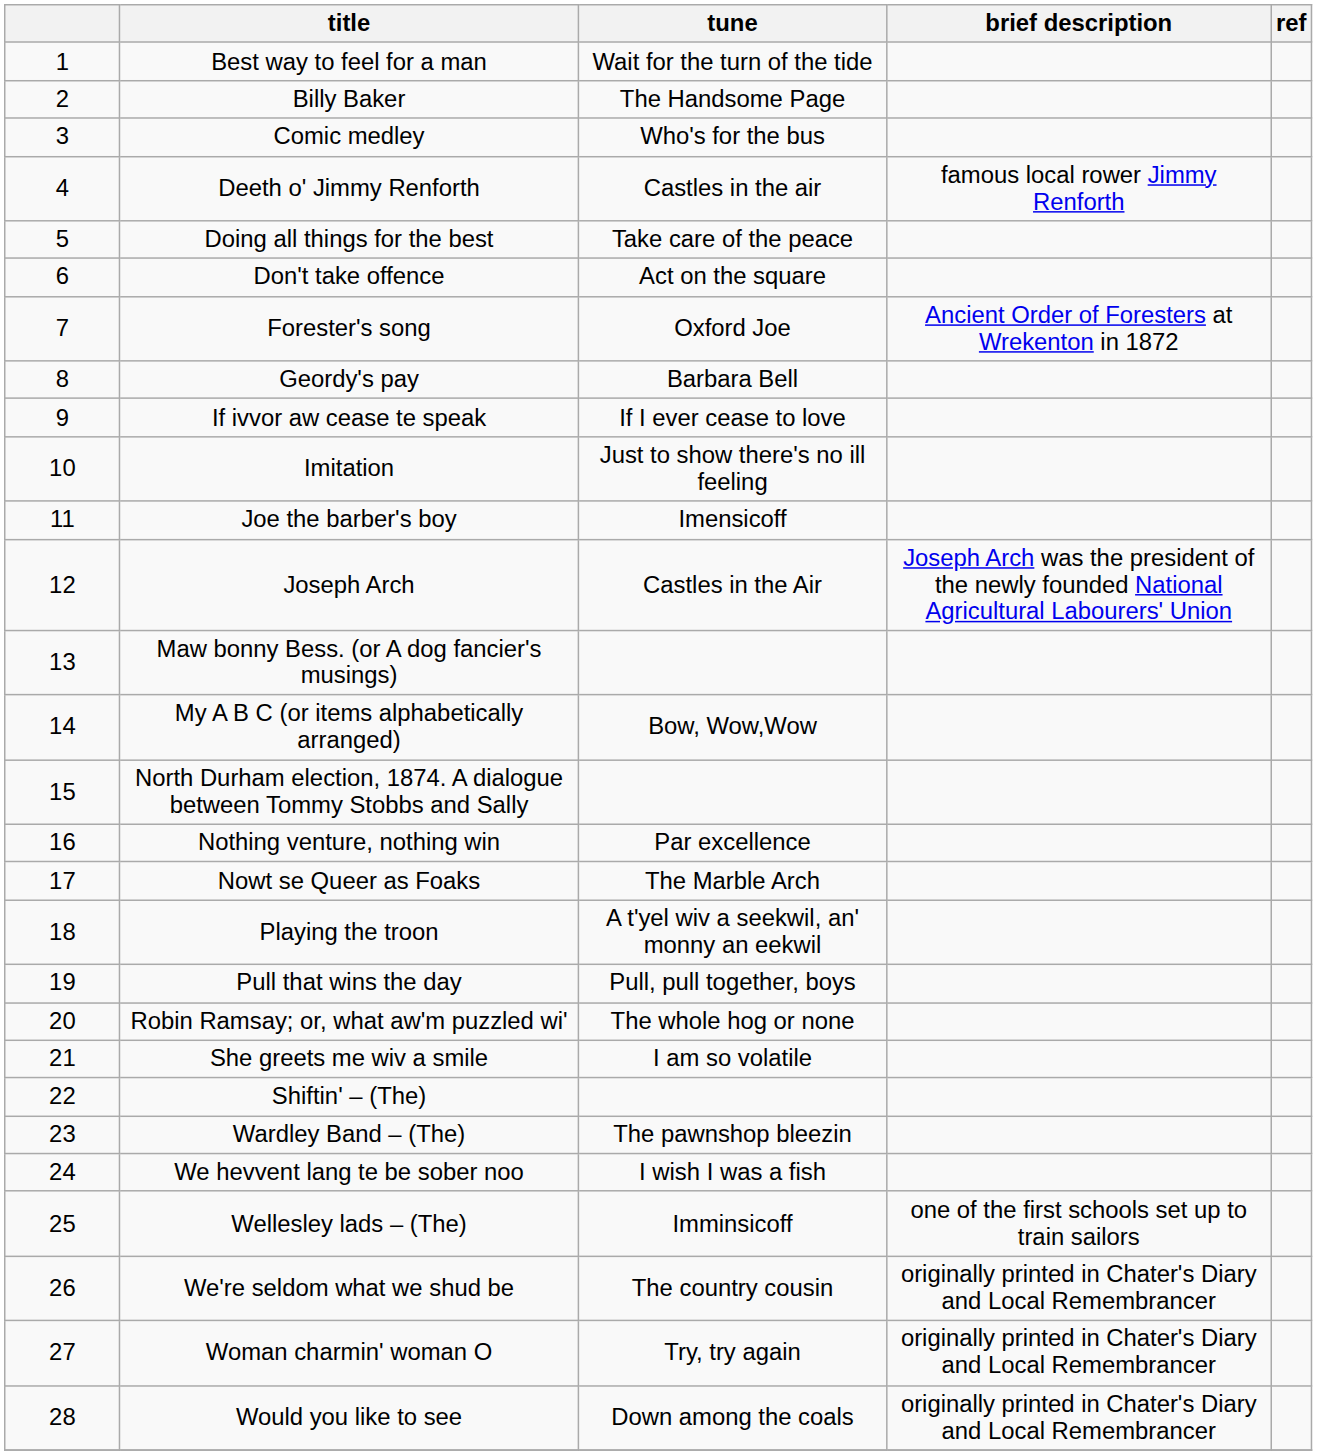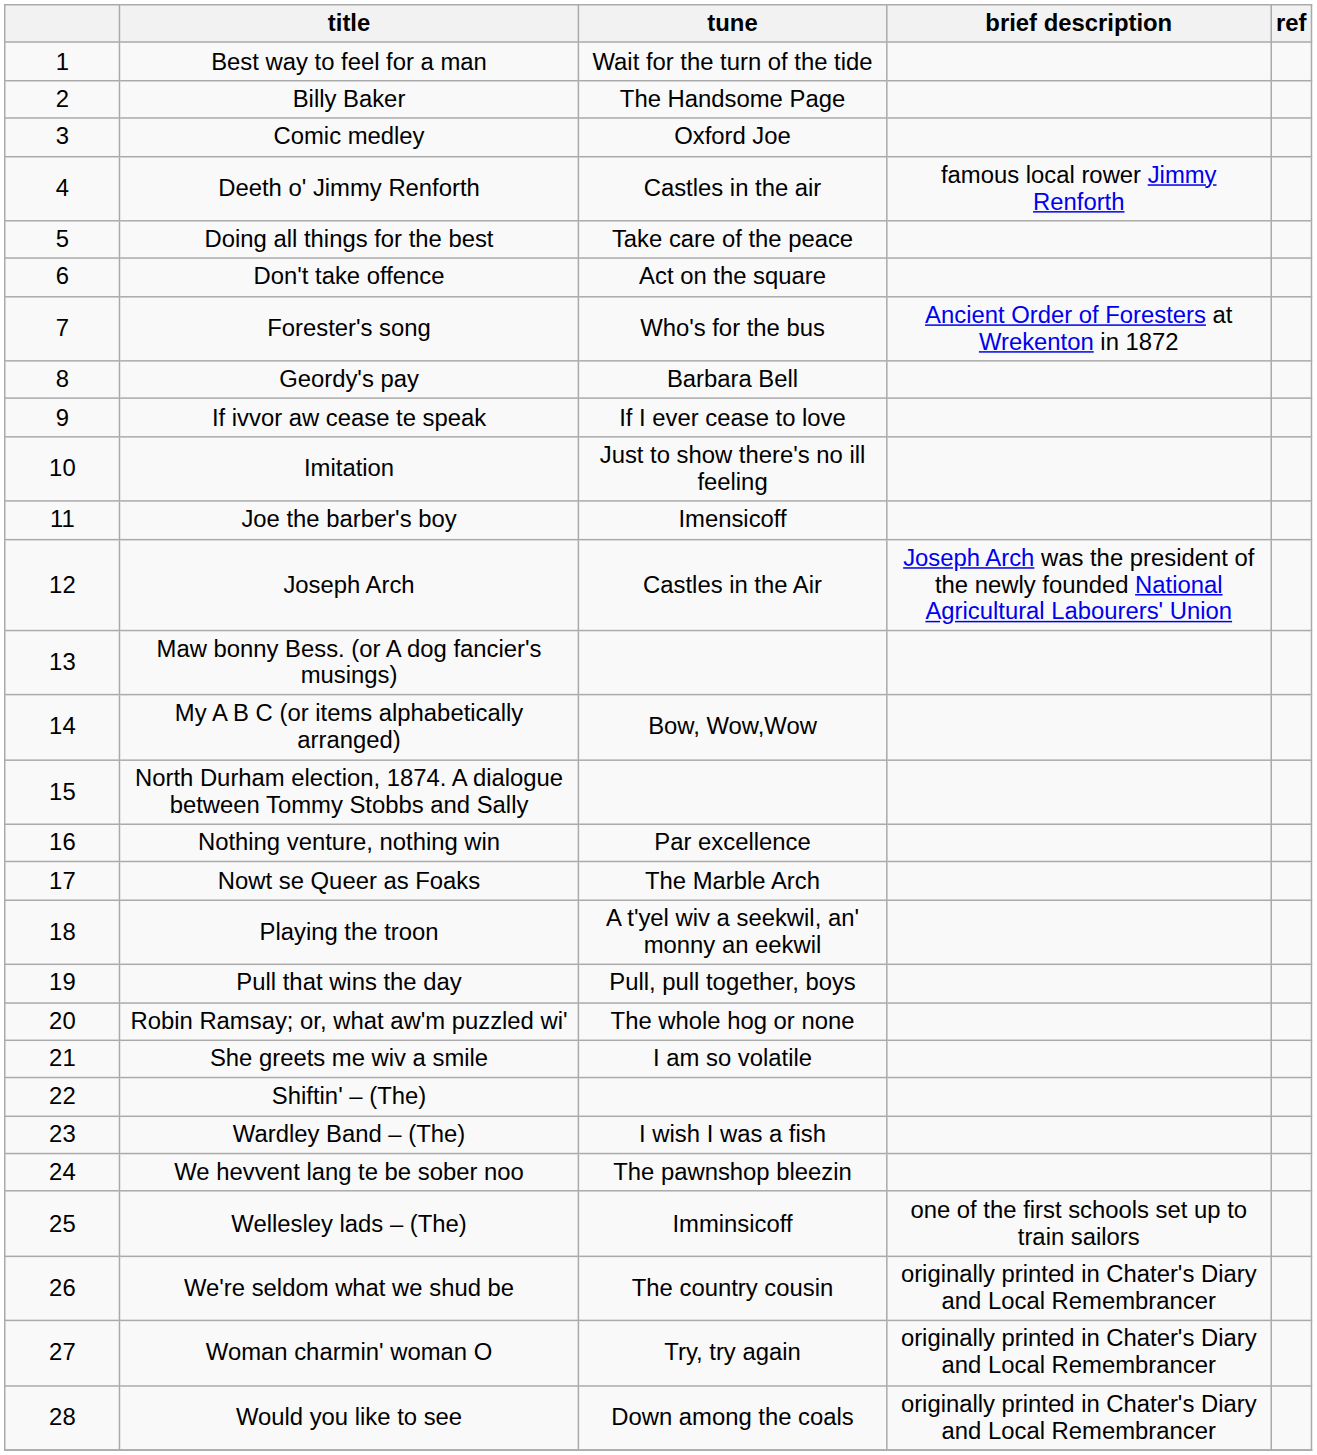 <table class="wikitable" style="text-align:center;">
 <tr>
 <th width=70 abbr="page"></th>
 <th width=300 abbr="title of song">title</th>
 <th width=200 abbr="tune/air">tune</th>
 <th width=250abbr="brief description">brief description</th>
 <th width=15 abbr="reference">ref</th>
 </tr>
 <tr>
 <td>1</td>
 <td>Best way to feel for a man</td>
 <td>Wait for the turn of the tide</td>
 <td></td>
 <td></td>
 </tr>
 <tr>
 <td>2</td>
 <td>Billy Baker</td>
 <td>The Handsome Page</td>
 <td></td>
 <td></td>
 </tr>
 <tr>
 <td>3</td>
 <td>Comic medley</td>
-<td>Who's for the bus</td>
+<td>Oxford Joe</td>
 <td></td>
 <td></td>
 </tr>
 <tr>
 <td>4</td>
 <td>Deeth o' Jimmy Renforth</td>
 <td>Castles in the air</td>
 <td>famous local rower <a href='#'>Jimmy Renforth</a></td>
 <td></td>
 </tr>
 <tr>
 <td>5</td>
 <td>Doing all things for the best</td>
 <td>Take care of the peace</td>
 <td></td>
 <td></td>
 </tr>
 <tr>
 <td>6</td>
 <td>Don't take offence</td>
 <td>Act on the square</td>
 <td></td>
 <td></td>
 </tr>
 <tr>
 <td>7</td>
 <td>Forester's song</td>
-<td>Oxford Joe</td>
+<td>Who's for the bus</td>
 <td><a href='#'>Ancient Order of Foresters</a> at <a href='#'>Wrekenton</a> in 1872</td>
 <td></td>
 </tr>
 <tr>
 <td>8</td>
 <td>Geordy's pay</td>
 <td>Barbara Bell</td>
 <td></td>
 <td></td>
 </tr>
 <tr>
 <td>9</td>
 <td>If ivvor aw cease te speak</td>
 <td>If I ever cease to love</td>
 <td></td>
 <td></td>
 </tr>
 <tr>
 <td>10</td>
 <td>Imitation</td>
 <td>Just to show there's no ill feeling</td>
 <td></td>
 <td></td>
 </tr>
 <tr>
 <td>11</td>
 <td>Joe the barber's boy</td>
 <td>Imensicoff</td>
 <td></td>
 <td></td>
 </tr>
 <tr>
 <td>12</td>
 <td>Joseph Arch</td>
 <td>Castles in the Air</td>
 <td><a href='#'>Joseph Arch</a> was the president of the newly founded <a href='#'>National Agricultural Labourers' Union</a></td>
 <td></td>
 </tr>
 <tr>
 <td>13</td>
 <td>Maw bonny Bess. (or A dog fancier's musings)</td>
 <td></td>
 <td></td>
 <td></td>
 </tr>
 <tr>
 <td>14</td>
 <td>My A B C (or items alphabetically arranged)</td>
 <td>Bow, Wow,Wow</td>
 <td></td>
 <td></td>
 </tr>
 <tr>
 <td>15</td>
 <td>North Durham election, 1874. A dialogue between Tommy Stobbs and Sally</td>
 <td></td>
 <td></td>
 <td></td>
 </tr>
 <tr>
 <td>16</td>
 <td>Nothing venture, nothing win</td>
 <td>Par excellence</td>
 <td></td>
 <td></td>
 </tr>
 <tr>
 <td>17</td>
 <td>Nowt se Queer as Foaks</td>
 <td>The Marble Arch</td>
 <td></td>
 <td></td>
 </tr>
 <tr>
 <td>18</td>
 <td>Playing the troon</td>
 <td>A t'yel wiv a seekwil, an' monny an eekwil</td>
 <td></td>
 <td></td>
 </tr>
 <tr>
 <td>19</td>
 <td>Pull that wins the day</td>
 <td>Pull, pull together, boys</td>
 <td></td>
 <td></td>
 </tr>
 <tr>
 <td>20</td>
 <td>Robin Ramsay; or, what aw'm puzzled wi'</td>
 <td>The whole hog or none</td>
 <td></td>
 <td></td>
 </tr>
 <tr>
 <td>21</td>
 <td>She greets me wiv a smile</td>
 <td>I am so volatile</td>
 <td></td>
 <td></td>
 </tr>
 <tr>
 <td>22</td>
 <td>Shiftin' – (The)</td>
 <td></td>
 <td></td>
 <td></td>
 </tr>
 <tr>
 <td>23</td>
 <td>Wardley Band – (The)</td>
-<td>The pawnshop bleezin</td>
+<td>I wish I was a fish</td>
 <td></td>
 <td></td>
 </tr>
 <tr>
 <td>24</td>
 <td>We hevvent lang te be sober noo</td>
-<td>I wish I was a fish</td>
+<td>The pawnshop bleezin</td>
 <td></td>
 <td></td>
 </tr>
 <tr>
 <td>25</td>
 <td>Wellesley lads – (The)</td>
 <td>Imminsicoff</td>
 <td>one of the first schools set up to train sailors</td>
 <td></td>
 </tr>
 <tr>
 <td>26</td>
 <td>We're seldom what we shud be</td>
 <td>The country cousin</td>
 <td>originally printed in Chater's Diary and Local Remembrancer</td>
 <td></td>
 </tr>
 <tr>
 <td>27</td>
 <td>Woman charmin' woman O</td>
 <td>Try, try again</td>
 <td>originally printed in Chater's Diary and Local Remembrancer</td>
 <td></td>
 </tr>
 <tr>
 <td>28</td>
 <td>Would you like to see</td>
 <td>Down among the coals</td>
 <td>originally printed in Chater's Diary and Local Remembrancer</td>
 <td></td>
 </tr>
 <tr>
 </tr>
 </table>
